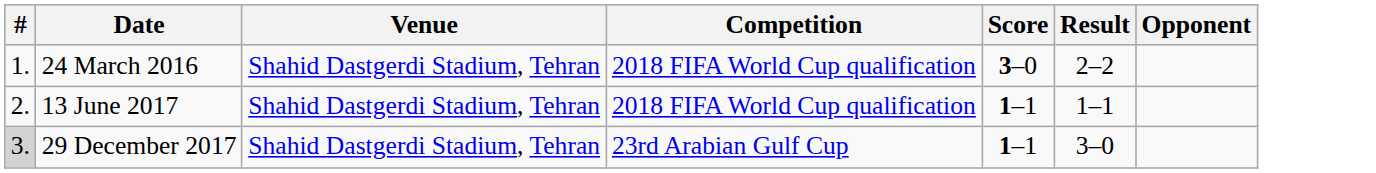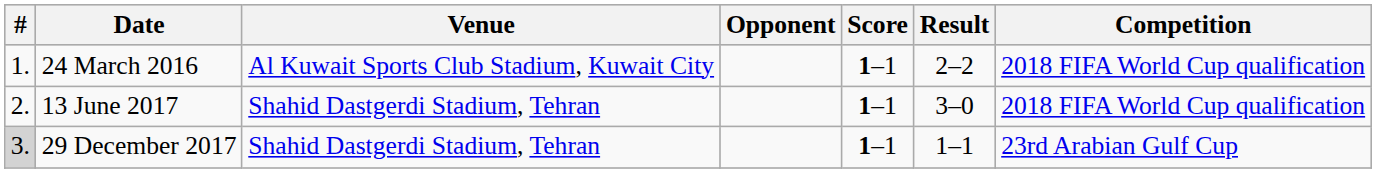 <table class="wikitable">
 <tr>
 <th>#</th>
 <th>Date</th>
 <th>Venue</th>
-<th>Competition</th>
+<th>Opponent</th>
 <th>Score</th>
 <th>Result</th>
-<th>Opponent</th>
+<th>Competition</th>
 </tr>
 <tr>
 <td>1.</td>
 <td>24 March 2016</td>
-<td><a href='#'>Shahid Dastgerdi Stadium</a>, <a href='#'>Tehran</a></td>
+<td><a href='#'>Al Kuwait Sports Club Stadium</a>, <a href='#'>Kuwait City</a></td>
+<td></td>
+<td align=center><strong>1</strong>–1</td>
+<td align=center>2–2</td>
 <td><a href='#'>2018 FIFA World Cup qualification</a></td>
-<td align=center><strong>3</strong>–0</td>
-<td align=center>2–2</td>
-<td></td>
 </tr>
 <tr>
 <td>2.</td>
 <td>13 June 2017</td>
 <td><a href='#'>Shahid Dastgerdi Stadium</a>, <a href='#'>Tehran</a></td>
+<td></td>
+<td align=center><strong>1</strong>–1</td>
+<td align=center>3–0</td>
 <td><a href='#'>2018 FIFA World Cup qualification</a></td>
-<td align=center><strong>1</strong>–1</td>
-<td align=center>1–1</td>
-<td></td>
 </tr>
 <tr>
 <td style="background: lightgrey;">3.</td>
 <td>29 December 2017</td>
 <td><a href='#'>Shahid Dastgerdi Stadium</a>, <a href='#'>Tehran</a></td>
+<td></td>
+<td align=center><strong>1</strong>–1</td>
+<td align=center>1–1</td>
 <td><a href='#'>23rd Arabian Gulf Cup</a></td>
-<td align=center><strong>1</strong>–1</td>
-<td align=center>3–0</td>
-<td></td>
 </tr>
 </table>
